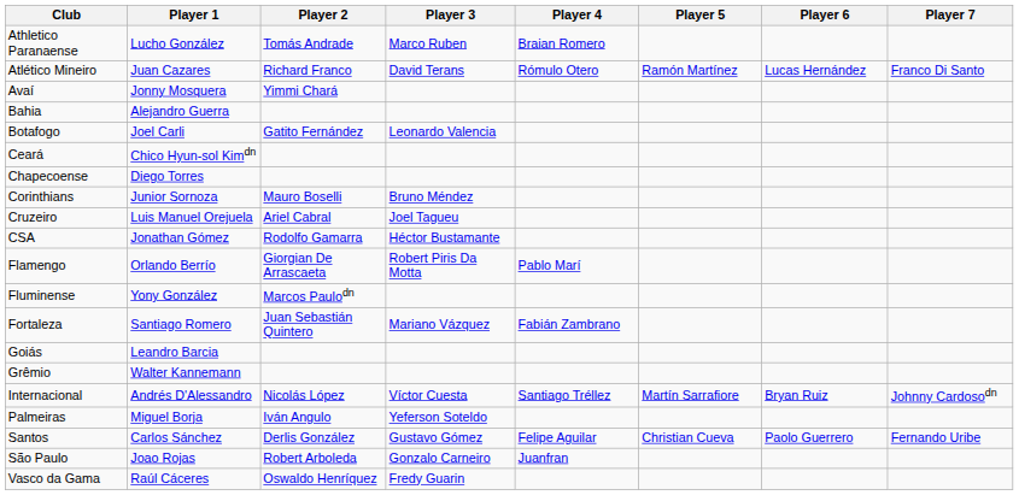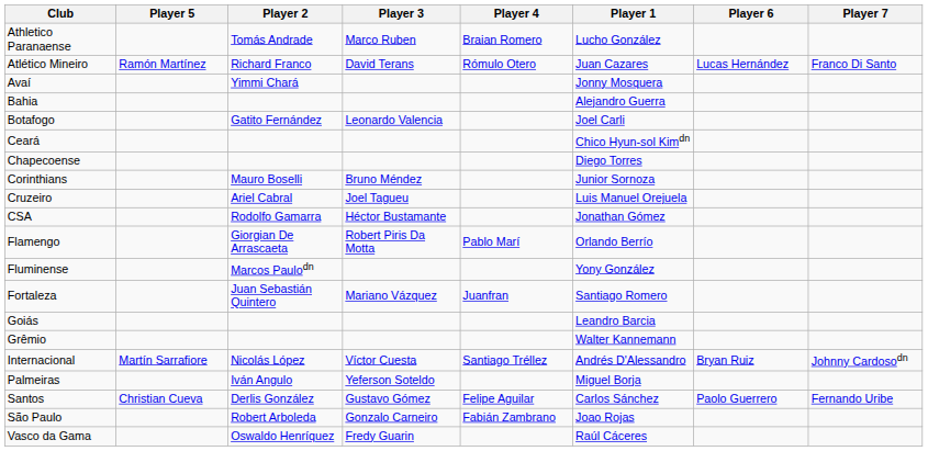 <table class="wikitable sortable">
 <tr>
 <th style="width:190px;">Club</th>
-<th style="width:220px;">Player 1</th>
+<th style="width:220px;">Player 5</th>
 <th style="width:220px;">Player 2</th>
 <th style="width:220px;">Player 3</th>
 <th style="width:220px;">Player 4</th>
-<th style="width:220px;">Player 5</th>
+<th style="width:220px;">Player 1</th>
 <th style="width:220px;">Player 6</th>
 <th style="width:220px;">Player 7</th>
 </tr>
 <tr>
 <td>Athletico Paranaense</td>
-<td> <a href='#'>Lucho González</a></td>
+<td></td>
 <td> <a href='#'>Tomás Andrade</a></td>
 <td> <a href='#'>Marco Ruben</a></td>
 <td> <a href='#'>Braian Romero</a></td>
-<td></td>
+<td> <a href='#'>Lucho González</a></td>
 <td></td>
 <td></td>
 </tr>
 <tr>
 <td>Atlético Mineiro</td>
-<td> <a href='#'>Juan Cazares</a></td>
+<td> <a href='#'>Ramón Martínez</a></td>
 <td> <a href='#'>Richard Franco</a></td>
 <td> <a href='#'>David Terans</a></td>
 <td> <a href='#'>Rómulo Otero</a></td>
-<td> <a href='#'>Ramón Martínez</a></td>
+<td> <a href='#'>Juan Cazares</a></td>
 <td> <a href='#'>Lucas Hernández</a></td>
 <td> <a href='#'>Franco Di Santo</a></td>
 </tr>
 <tr>
 <td>Avaí</td>
-<td> <a href='#'>Jonny Mosquera</a></td>
+<td></td>
 <td> <a href='#'>Yimmi Chará</a></td>
 <td></td>
 <td></td>
-<td></td>
+<td> <a href='#'>Jonny Mosquera</a></td>
 <td></td>
 <td></td>
 </tr>
 <tr>
 <td>Bahia</td>
-<td> <a href='#'>Alejandro Guerra</a></td>
 <td></td>
 <td></td>
 <td></td>
 <td></td>
+<td> <a href='#'>Alejandro Guerra</a></td>
 <td></td>
 <td></td>
 </tr>
 <tr>
 <td>Botafogo</td>
-<td> <a href='#'>Joel Carli</a></td>
+<td></td>
 <td> <a href='#'>Gatito Fernández</a></td>
 <td> <a href='#'>Leonardo Valencia</a></td>
 <td></td>
-<td></td>
+<td> <a href='#'>Joel Carli</a></td>
 <td></td>
 <td></td>
 </tr>
 <tr>
 <td>Ceará</td>
-<td> <a href='#'>Chico Hyun-sol Kim</a><sup>dn</sup></td>
 <td></td>
 <td></td>
 <td></td>
 <td></td>
+<td> <a href='#'>Chico Hyun-sol Kim</a><sup>dn</sup></td>
 <td></td>
 <td></td>
 </tr>
 <tr>
 <td>Chapecoense</td>
-<td> <a href='#'>Diego Torres</a></td>
 <td></td>
 <td></td>
 <td></td>
 <td></td>
+<td> <a href='#'>Diego Torres</a></td>
 <td></td>
 <td></td>
 </tr>
 <tr>
 <td>Corinthians</td>
-<td> <a href='#'>Junior Sornoza</a></td>
+<td></td>
 <td> <a href='#'>Mauro Boselli</a></td>
 <td> <a href='#'>Bruno Méndez</a></td>
 <td></td>
-<td></td>
+<td> <a href='#'>Junior Sornoza</a></td>
 <td></td>
 <td></td>
 </tr>
 <tr>
 <td>Cruzeiro</td>
-<td> <a href='#'>Luis Manuel Orejuela</a></td>
+<td></td>
 <td> <a href='#'>Ariel Cabral</a></td>
 <td> <a href='#'>Joel Tagueu</a></td>
 <td></td>
-<td></td>
+<td> <a href='#'>Luis Manuel Orejuela</a></td>
 <td></td>
 <td></td>
 </tr>
 <tr>
 <td>CSA</td>
-<td> <a href='#'>Jonathan Gómez</a></td>
+<td></td>
 <td> <a href='#'>Rodolfo Gamarra</a></td>
 <td> <a href='#'>Héctor Bustamante</a></td>
 <td></td>
-<td></td>
+<td> <a href='#'>Jonathan Gómez</a></td>
 <td></td>
 <td></td>
 </tr>
 <tr>
 <td>Flamengo</td>
-<td> <a href='#'>Orlando Berrío</a></td>
+<td></td>
 <td> <a href='#'>Giorgian De Arrascaeta</a></td>
 <td> <a href='#'>Robert Piris Da Motta</a></td>
 <td> <a href='#'>Pablo Marí</a></td>
-<td></td>
+<td> <a href='#'>Orlando Berrío</a></td>
 <td></td>
 <td></td>
 </tr>
 <tr>
 <td>Fluminense</td>
-<td> <a href='#'>Yony González</a></td>
+<td></td>
 <td> <a href='#'>Marcos Paulo</a><sup>dn</sup></td>
 <td></td>
 <td></td>
-<td></td>
+<td> <a href='#'>Yony González</a></td>
 <td></td>
 <td></td>
 </tr>
 <tr>
 <td>Fortaleza</td>
-<td> <a href='#'>Santiago Romero</a></td>
+<td></td>
 <td> <a href='#'>Juan Sebastián Quintero</a></td>
 <td> <a href='#'>Mariano Vázquez</a></td>
-<td> <a href='#'>Fabián Zambrano</a></td>
-<td></td>
+<td> <a href='#'>Juanfran</a></td>
+<td> <a href='#'>Santiago Romero</a></td>
 <td></td>
 <td></td>
 </tr>
 <tr>
 <td>Goiás</td>
-<td> <a href='#'>Leandro Barcia</a></td>
 <td></td>
 <td></td>
 <td></td>
 <td></td>
+<td> <a href='#'>Leandro Barcia</a></td>
 <td></td>
 <td></td>
 </tr>
 <tr>
 <td>Grêmio</td>
-<td> <a href='#'>Walter Kannemann</a></td>
 <td></td>
 <td></td>
 <td></td>
 <td></td>
+<td> <a href='#'>Walter Kannemann</a></td>
 <td></td>
 <td></td>
 </tr>
 <tr>
 <td>Internacional</td>
-<td> <a href='#'>Andrés D'Alessandro</a></td>
+<td> <a href='#'>Martín Sarrafiore</a></td>
 <td> <a href='#'>Nicolás López</a></td>
 <td> <a href='#'>Víctor Cuesta</a></td>
 <td> <a href='#'>Santiago Tréllez</a></td>
-<td> <a href='#'>Martín Sarrafiore</a></td>
+<td> <a href='#'>Andrés D'Alessandro</a></td>
 <td> <a href='#'>Bryan Ruiz</a></td>
 <td> <a href='#'>Johnny Cardoso</a><sup>dn</sup></td>
 </tr>
 <tr>
 <td>Palmeiras</td>
-<td> <a href='#'>Miguel Borja</a></td>
+<td></td>
 <td> <a href='#'>Iván Angulo</a></td>
 <td> <a href='#'>Yeferson Soteldo</a></td>
 <td></td>
-<td></td>
+<td> <a href='#'>Miguel Borja</a></td>
 <td></td>
 <td></td>
 </tr>
 <tr>
 <td>Santos</td>
-<td> <a href='#'>Carlos Sánchez</a></td>
+<td> <a href='#'>Christian Cueva</a></td>
 <td> <a href='#'>Derlis González</a></td>
 <td> <a href='#'>Gustavo Gómez</a></td>
 <td> <a href='#'>Felipe Aguilar</a></td>
-<td> <a href='#'>Christian Cueva</a></td>
+<td> <a href='#'>Carlos Sánchez</a></td>
 <td> <a href='#'>Paolo Guerrero</a></td>
 <td> <a href='#'>Fernando Uribe</a></td>
 </tr>
 <tr>
 <td>São Paulo</td>
-<td> <a href='#'>Joao Rojas</a></td>
+<td></td>
 <td> <a href='#'>Robert Arboleda</a></td>
 <td> <a href='#'>Gonzalo Carneiro</a></td>
-<td> <a href='#'>Juanfran</a></td>
-<td></td>
+<td> <a href='#'>Fabián Zambrano</a></td>
+<td> <a href='#'>Joao Rojas</a></td>
 <td></td>
 <td></td>
 </tr>
 <tr>
 <td>Vasco da Gama</td>
-<td> <a href='#'>Raúl Cáceres</a></td>
+<td></td>
 <td> <a href='#'>Oswaldo Henríquez</a></td>
 <td> <a href='#'>Fredy Guarin</a></td>
 <td></td>
-<td></td>
+<td> <a href='#'>Raúl Cáceres</a></td>
 <td></td>
 <td></td>
 </tr>
 </table>
